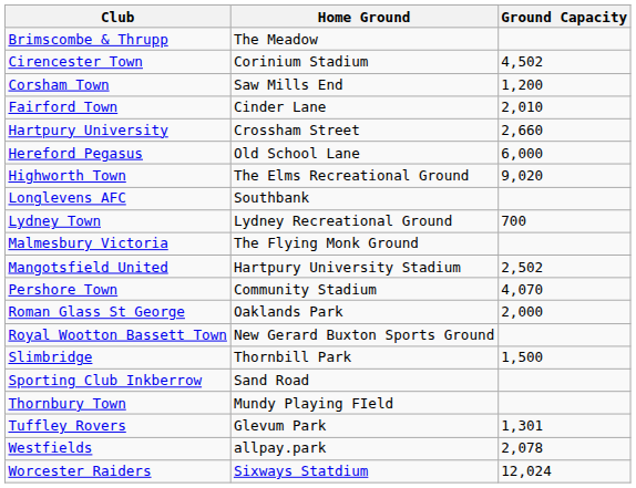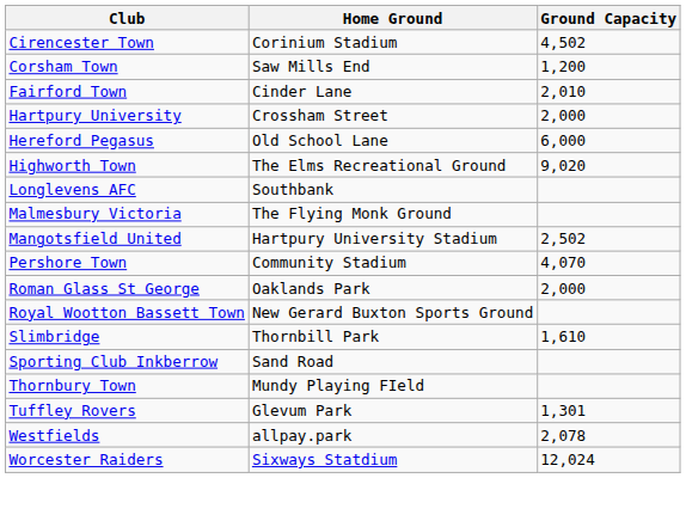 <table class="wikitable sortable">
 <tr>
 <th>Club</th>
 <th>Home Ground</th>
 <th>Ground Capacity</th>
-</tr>
-<tr>
-<td><a href='#'>Brimscombe & Thrupp</a></td>
-<td>The Meadow</td>
-<td></td>
 </tr>
 <tr>
 <td><a href='#'>Cirencester Town</a></td>
 <td>Corinium Stadium</td>
 <td>4,502</td>
 </tr>
 <tr>
 <td><a href='#'>Corsham Town</a></td>
 <td>Saw Mills End</td>
 <td>1,200</td>
 </tr>
 <tr>
 <td><a href='#'>Fairford Town</a></td>
 <td>Cinder Lane</td>
 <td>2,010</td>
 </tr>
 <tr>
 <td><a href='#'>Hartpury University</a></td>
 <td>Crossham Street</td>
-<td>2,660</td>
+<td>2,000</td>
 </tr>
 <tr>
 <td><a href='#'>Hereford Pegasus</a></td>
 <td>Old School Lane</td>
 <td>6,000</td>
 </tr>
 <tr>
 <td><a href='#'>Highworth Town</a></td>
 <td>The Elms Recreational Ground</td>
 <td>9,020</td>
 </tr>
 <tr>
 <td><a href='#'>Longlevens AFC</a></td>
 <td>Southbank</td>
 <td></td>
-</tr>
-<tr>
-<td><a href='#'>Lydney Town</a></td>
-<td>Lydney Recreational Ground</td>
-<td>700</td>
 </tr>
 <tr>
 <td><a href='#'>Malmesbury Victoria</a></td>
 <td>The Flying Monk Ground</td>
 <td></td>
 </tr>
 <tr>
 <td><a href='#'>Mangotsfield United</a></td>
 <td>Hartpury University Stadium</td>
 <td>2,502</td>
 </tr>
 <tr>
 <td><a href='#'>Pershore Town</a></td>
 <td>Community Stadium</td>
 <td>4,070</td>
 </tr>
 <tr>
 <td><a href='#'>Roman Glass St George</a></td>
 <td>Oaklands Park</td>
 <td>2,000</td>
 </tr>
 <tr>
 <td><a href='#'>Royal Wootton Bassett Town</a></td>
 <td>New Gerard Buxton Sports Ground</td>
 <td></td>
 </tr>
 <tr>
 <td><a href='#'>Slimbridge</a></td>
 <td>Thornbill Park</td>
-<td>1,500</td>
+<td>1,610</td>
 </tr>
 <tr>
 <td><a href='#'>Sporting Club Inkberrow</a></td>
 <td>Sand Road</td>
 <td></td>
 </tr>
 <tr>
 <td><a href='#'>Thornbury Town</a></td>
 <td>Mundy Playing FIeld</td>
 <td></td>
 </tr>
 <tr>
 <td><a href='#'>Tuffley Rovers</a></td>
 <td>Glevum Park</td>
 <td>1,301</td>
 </tr>
 <tr>
 <td><a href='#'>Westfields</a></td>
 <td>allpay.park</td>
 <td>2,078</td>
 </tr>
 <tr>
 <td><a href='#'>Worcester Raiders</a></td>
 <td><a href='#'>Sixways Statdium</a></td>
 <td>12,024</td>
 </tr>
 </table>
